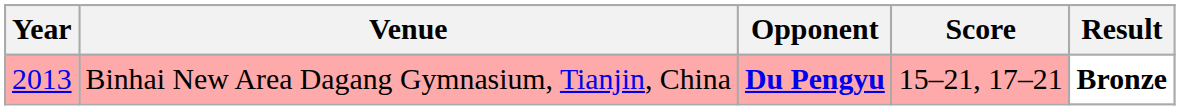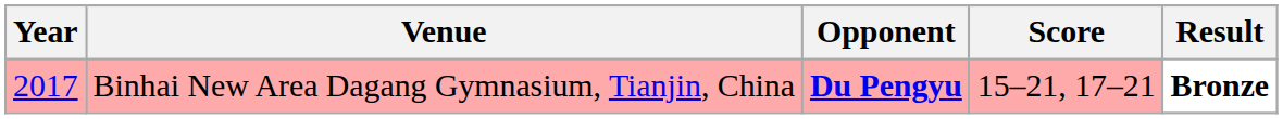 <table class="sortable wikitable" style="font-size: 90%;">
 <tr>
 <th>Year</th>
 <th>Venue</th>
 <th>Opponent</th>
 <th>Score</th>
 <th>Result</th>
 </tr>
 <tr style="background:#FFAAAA">
-<td align="center"><a href='#'>2013</a></td>
+<td align="center"><a href='#'>2017</a></td>
 <td align="left">Binhai New Area Dagang Gymnasium, <a href='#'>Tianjin</a>, China</td>
 <td align="left"><strong> <a href='#'>Du Pengyu</a></strong></td>
 <td align="left">15–21, 17–21</td>
 <td style="text-align:left; background:white"> <strong>Bronze</strong></td>
 </tr>
 </table>
